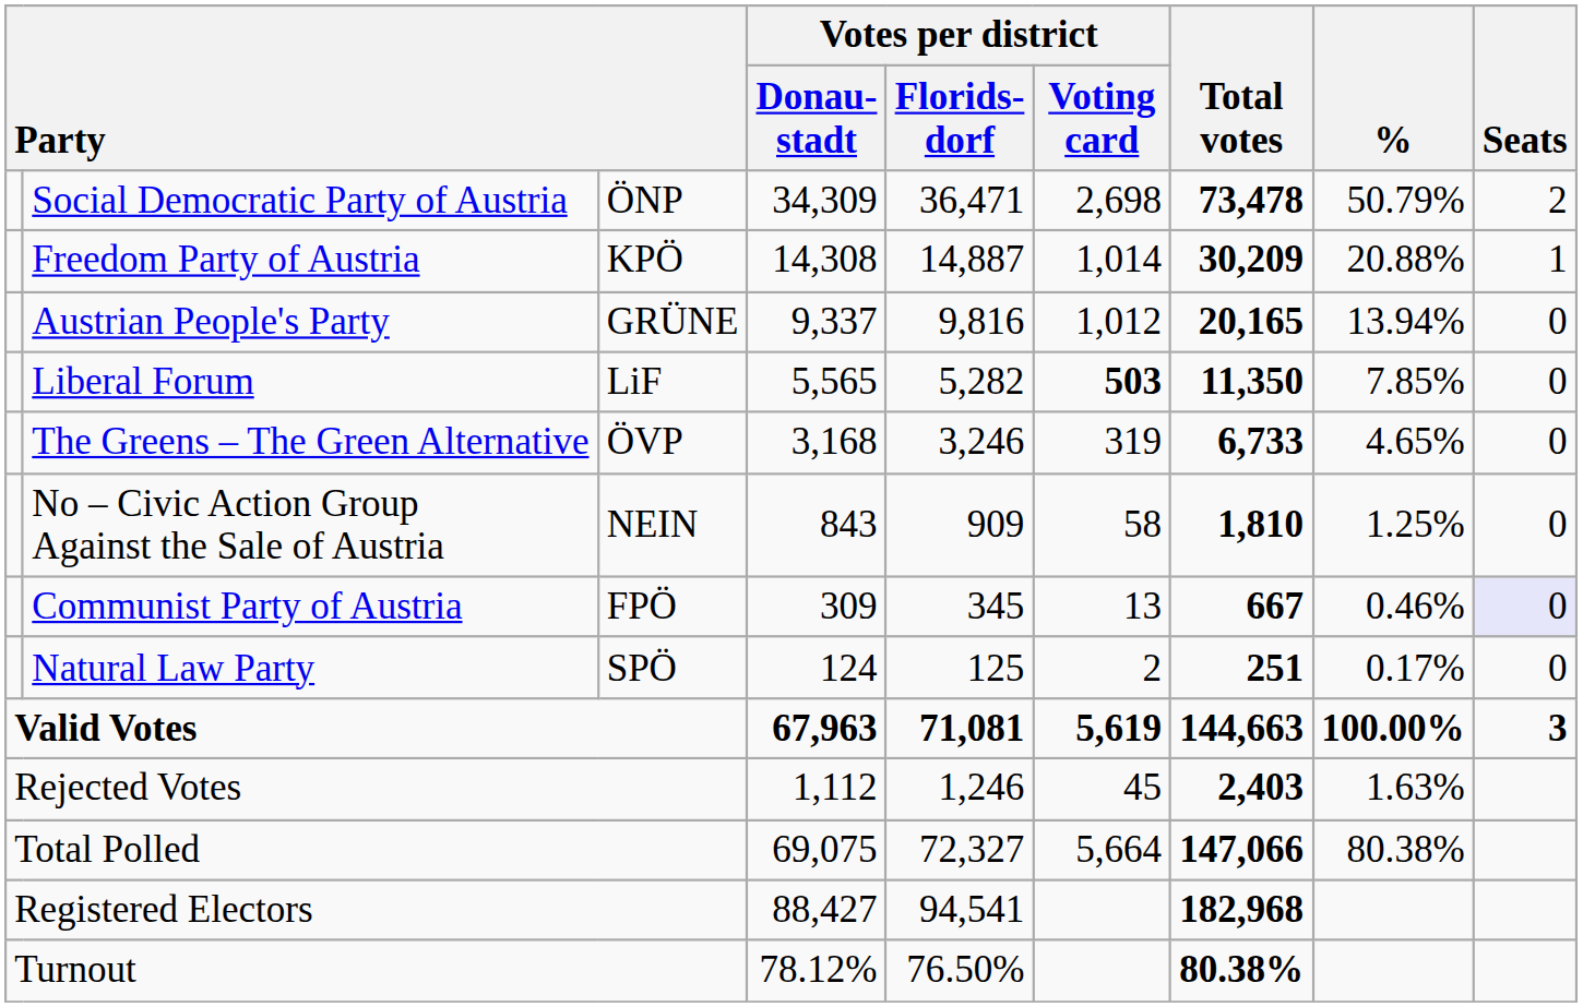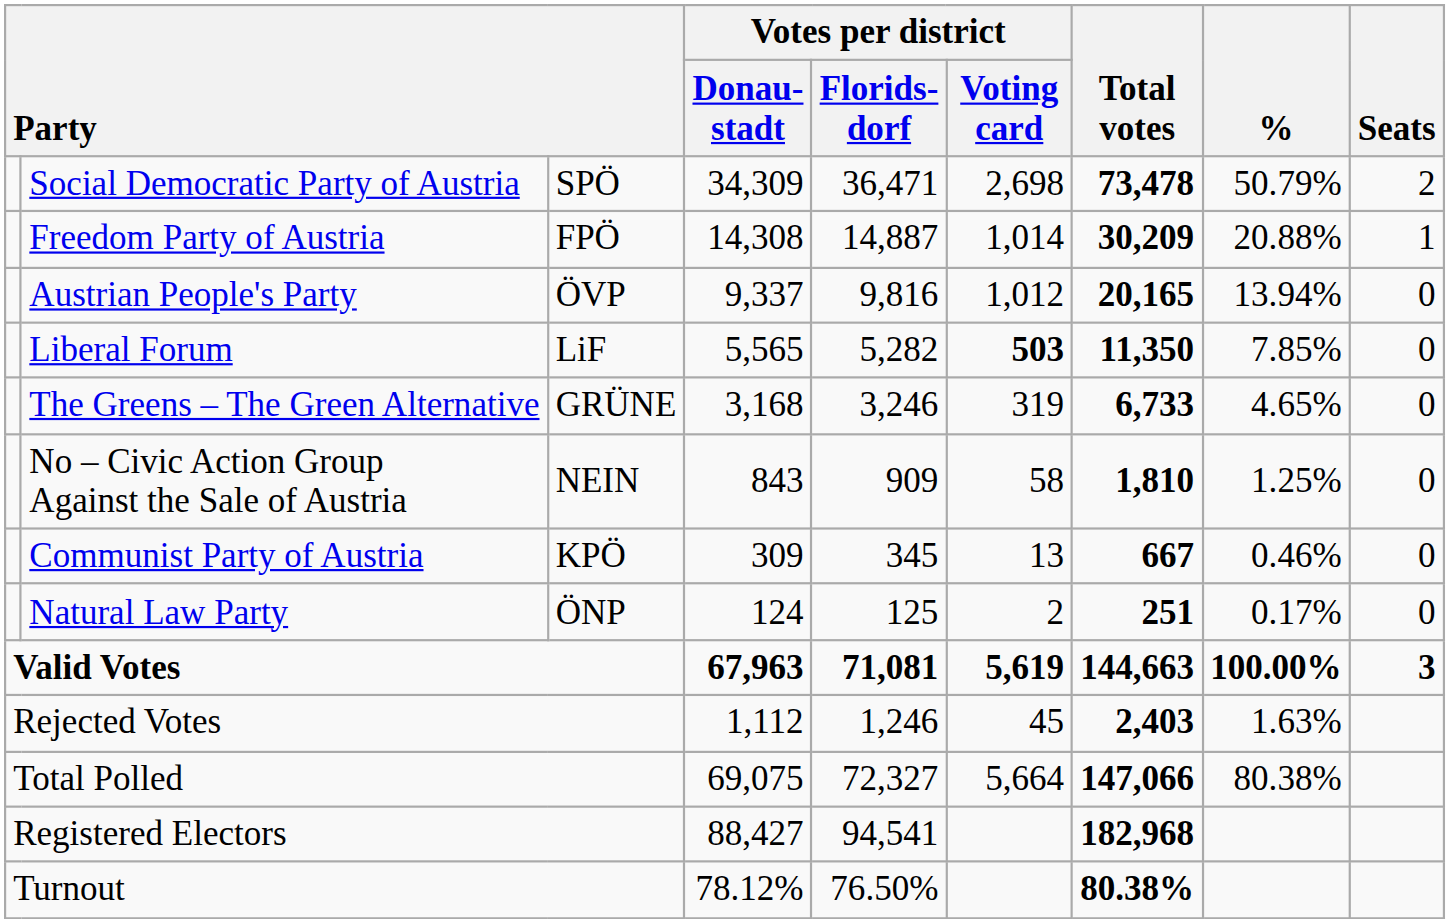 <table class="wikitable" border="1" style="text-align:right;">
 <tr>
 <th style="text-align:left;" valign=bottom rowspan=2 colspan=3>Party</th>
 <th colspan=3>Votes per district</th>
 <th align=center valign=bottom rowspan=2 width="50">Total<br>votes</th>
 <th align=center valign=bottom rowspan=2 width="50">%</th>
 <th align=center valign=bottom rowspan=2>Seats</th>
 </tr>
 <tr>
 <th align=center valign=bottom width="50"><a href='#'>Donau-<br>stadt</a></th>
 <th align=center valign=bottom width="50"><a href='#'>Florids-<br>dorf</a></th>
 <th align=center valign=bottom width="50"><a href='#'>Voting<br>card</a></th>
 </tr>
 <tr>
 <td></td>
 <td align=left><a href='#'>Social Democratic Party of Austria</a></td>
-<td align=left>ÖNP</td>
+<td align=left>SPÖ</td>
 <td>34,309</td>
 <td>36,471</td>
 <td>2,698</td>
 <td><strong>73,478</strong></td>
 <td>50.79%</td>
 <td>2</td>
 </tr>
 <tr>
 <td></td>
 <td align=left><a href='#'>Freedom Party of Austria</a></td>
-<td align=left>KPÖ</td>
+<td align=left>FPÖ</td>
 <td>14,308</td>
 <td>14,887</td>
 <td>1,014</td>
 <td><strong>30,209</strong></td>
 <td>20.88%</td>
 <td>1</td>
 </tr>
 <tr>
 <td></td>
 <td align=left><a href='#'>Austrian People's Party</a></td>
-<td align=left>GRÜNE</td>
+<td align=left>ÖVP</td>
 <td>9,337</td>
 <td>9,816</td>
 <td>1,012</td>
 <td><strong>20,165</strong></td>
 <td>13.94%</td>
 <td>0</td>
 </tr>
 <tr>
 <td></td>
 <td align=left><a href='#'>Liberal Forum</a></td>
 <td align=left>LiF</td>
 <td>5,565</td>
 <td>5,282</td>
 <td><strong>503</strong></td>
 <td><strong>11,350</strong></td>
 <td>7.85%</td>
 <td>0</td>
 </tr>
 <tr>
 <td></td>
 <td align=left style="white-space: nowrap;"><a href='#'>The Greens – The Green Alternative</a></td>
-<td align=left>ÖVP</td>
+<td align=left>GRÜNE</td>
 <td>3,168</td>
 <td>3,246</td>
 <td>319</td>
 <td><strong>6,733</strong></td>
 <td>4.65%</td>
 <td>0</td>
 </tr>
 <tr>
 <td></td>
 <td align=left>No – Civic Action Group<br>Against the Sale of Austria</td>
 <td align=left>NEIN</td>
 <td>843</td>
 <td>909</td>
 <td>58</td>
 <td><strong>1,810</strong></td>
 <td>1.25%</td>
 <td>0</td>
 </tr>
 <tr>
 <td></td>
 <td align=left><a href='#'>Communist Party of Austria</a></td>
-<td align=left>FPÖ</td>
+<td align=left>KPÖ</td>
 <td>309</td>
 <td>345</td>
 <td>13</td>
 <td><strong>667</strong></td>
 <td>0.46%</td>
-<td style="background: lavender;">0</td>
+<td>0</td>
 </tr>
 <tr>
 <td></td>
 <td align=left><a href='#'>Natural Law Party</a></td>
-<td align=left>SPÖ</td>
+<td align=left>ÖNP</td>
 <td>124</td>
 <td>125</td>
 <td>2</td>
 <td><strong>251</strong></td>
 <td>0.17%</td>
 <td>0</td>
 </tr>
 <tr style="font-weight:bold">
 <td align=left colspan=3>Valid Votes</td>
 <td>67,963</td>
 <td>71,081</td>
 <td>5,619</td>
 <td>144,663</td>
 <td>100.00%</td>
 <td>3</td>
 </tr>
 <tr>
 <td align=left colspan=3>Rejected Votes</td>
 <td>1,112</td>
 <td>1,246</td>
 <td>45</td>
 <td><strong>2,403</strong></td>
 <td>1.63%</td>
 <td></td>
 </tr>
 <tr>
 <td align=left colspan=3>Total Polled</td>
 <td>69,075</td>
 <td>72,327</td>
 <td>5,664</td>
 <td><strong>147,066</strong></td>
 <td>80.38%</td>
 <td></td>
 </tr>
 <tr>
 <td align=left colspan=3>Registered Electors</td>
 <td>88,427</td>
 <td>94,541</td>
 <td></td>
 <td><strong>182,968</strong></td>
 <td></td>
 <td></td>
 </tr>
 <tr>
 <td align=left colspan=3>Turnout</td>
 <td>78.12%</td>
 <td>76.50%</td>
 <td></td>
 <td><strong>80.38%</strong></td>
 <td></td>
 <td></td>
 </tr>
 </table>
